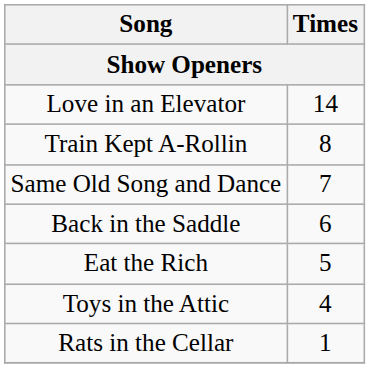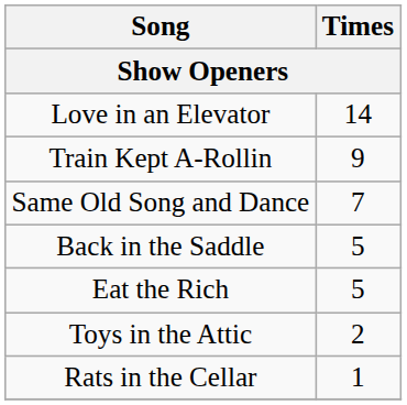 <table class="wikitable sortable">
 <tr>
 <th>Song</th>
 <th>Times</th>
 </tr>
 <tr>
 <th colspan="4">Show Openers</th>
 </tr>
 <tr>
 <td align="center">Love in an Elevator</td>
 <td align="center">14</td>
 </tr>
 <tr>
 <td align="center">Train Kept A-Rollin</td>
-<td align="center">8</td>
+<td align="center">9</td>
 </tr>
 <tr>
 <td align="center">Same Old Song and Dance</td>
 <td align="center">7</td>
 </tr>
 <tr>
 <td align="center">Back in the Saddle</td>
-<td align="center">6</td>
+<td align="center">5</td>
 </tr>
 <tr>
 <td align="center">Eat the Rich</td>
 <td align="center">5</td>
 </tr>
 <tr>
 <td align="center">Toys in the Attic</td>
-<td align="center">4</td>
+<td align="center">2</td>
 </tr>
 <tr>
 <td align="center">Rats in the Cellar</td>
 <td align="center">1</td>
 </tr>
 <tr>
 </tr>
 </table>
